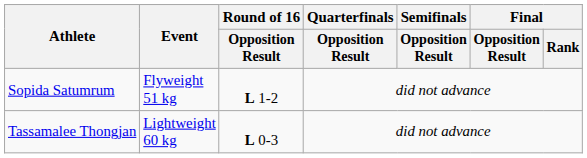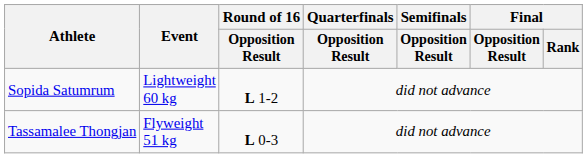 <table class="wikitable" style="font-size:90%">
 <tr>
 <th rowspan="2">Athlete</th>
 <th rowspan="2">Event</th>
 <th>Round of 16</th>
 <th>Quarterfinals</th>
 <th>Semifinals</th>
 <th colspan=2>Final</th>
 </tr>
 <tr style="font-size:95%">
 <th>Opposition<br>Result</th>
 <th>Opposition<br>Result</th>
 <th>Opposition<br>Result</th>
 <th>Opposition<br>Result</th>
 <th>Rank</th>
 </tr>
 <tr align=center>
 <td align=left><a href='#'>Sopida Satumrum</a></td>
-<td align=left><a href='#'>Flyweight <br> 51 kg</a></td>
+<td align=left><a href='#'>Lightweight <br> 60 kg</a></td>
 <td><br> <strong>L</strong> 1-2</td>
 <td colspan=4><em>did not advance</em></td>
 </tr>
 <tr align=center>
 <td align=left><a href='#'>Tassamalee Thongjan</a></td>
-<td align=left><a href='#'>Lightweight <br> 60 kg</a></td>
+<td align=left><a href='#'>Flyweight <br> 51 kg</a></td>
 <td><br> <strong>L</strong> 0-3</td>
 <td colspan=4><em>did not advance</em></td>
 </tr>
 </table>
